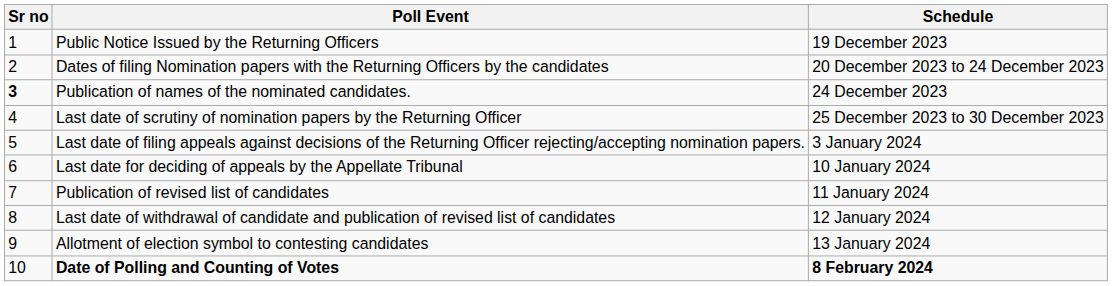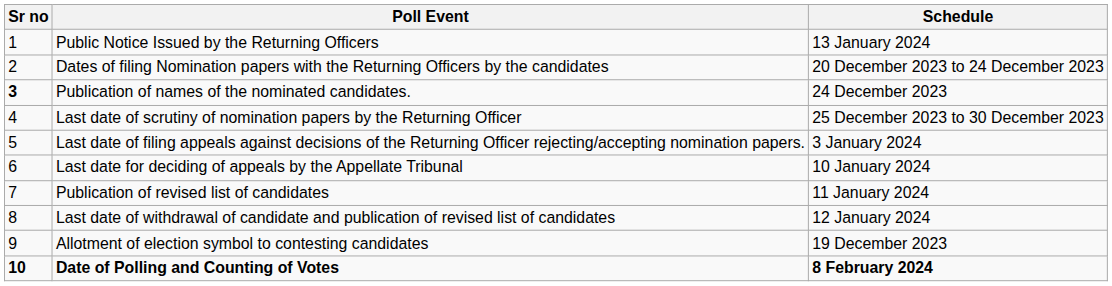 <table class="wikitable">
 <tr>
 <th>Sr no</th>
 <th>Poll Event</th>
 <th>Schedule</th>
 </tr>
 <tr>
 <td>1</td>
 <td>Public Notice Issued by the Returning Officers</td>
-<td>19 December 2023</td>
+<td>13 January 2024</td>
 </tr>
 <tr>
 <td>2</td>
 <td>Dates of filing Nomination papers with the Returning Officers by the candidates</td>
 <td>20 December 2023 to 24 December 2023</td>
 </tr>
 <tr>
 <td><strong>3</strong></td>
 <td>Publication of names of the nominated candidates.</td>
 <td>24 December 2023</td>
 </tr>
 <tr>
 <td>4</td>
 <td>Last date of scrutiny of nomination papers by the Returning Officer</td>
 <td>25 December 2023 to 30 December 2023</td>
 </tr>
 <tr>
 <td>5</td>
 <td>Last date of filing appeals against decisions of the Returning Officer rejecting/accepting nomination papers.</td>
 <td>3 January 2024</td>
 </tr>
 <tr>
 <td>6</td>
 <td>Last date for deciding of appeals by the Appellate Tribunal</td>
 <td>10 January 2024</td>
 </tr>
 <tr>
 <td>7</td>
 <td>Publication of revised list of candidates</td>
 <td>11 January 2024</td>
 </tr>
 <tr>
 <td>8</td>
 <td>Last date of withdrawal of candidate and publication of revised list of candidates</td>
 <td>12 January 2024</td>
 </tr>
 <tr>
 <td>9</td>
 <td>Allotment of election symbol to contesting candidates</td>
-<td>13 January 2024</td>
+<td>19 December 2023</td>
 </tr>
 <tr>
-<td>10</td>
+<td><strong>10</strong></td>
 <td><strong>Date of Polling and Counting of Votes</strong></td>
 <td><strong>8 February 2024</strong></td>
 </tr>
 </table>
